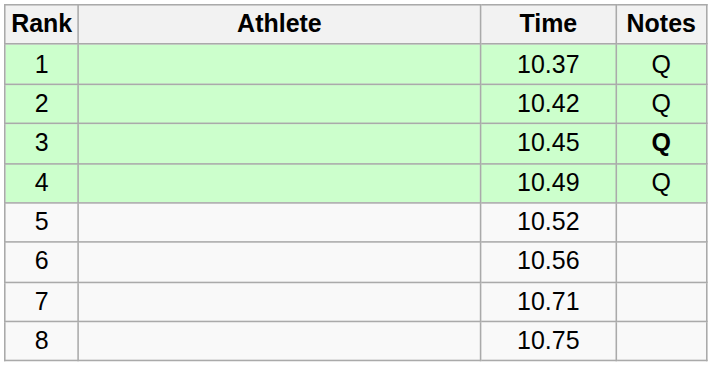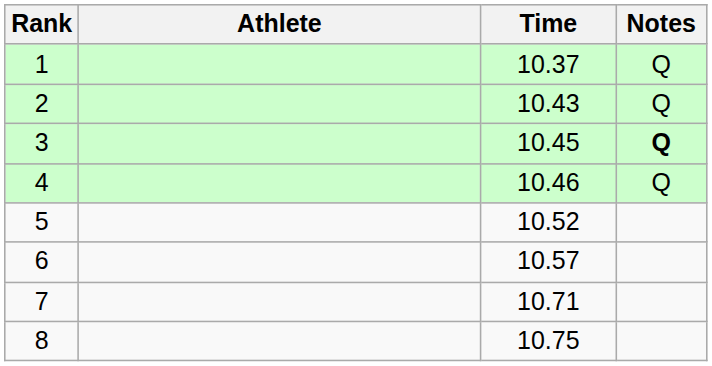 <table class="wikitable" style="text-align:center">
 <tr>
 <th width=40>Rank</th>
 <th width=250>Athlete</th>
 <th width=80>Time</th>
 <th width=50>Notes</th>
 </tr>
 <tr bgcolor="ccffcc">
 <td>1</td>
 <td align=left></td>
 <td>10.37</td>
 <td>Q</td>
 </tr>
 <tr bgcolor="ccffcc">
 <td>2</td>
 <td align=left></td>
-<td>10.42</td>
+<td>10.43</td>
 <td>Q</td>
 </tr>
 <tr bgcolor="ccffcc">
 <td>3</td>
 <td align=left></td>
 <td>10.45</td>
 <td><strong>Q</strong></td>
 </tr>
 <tr bgcolor="ccffcc">
 <td>4</td>
 <td align=left></td>
-<td>10.49</td>
+<td>10.46</td>
 <td>Q</td>
 </tr>
 <tr>
 <td>5</td>
 <td align=left></td>
 <td>10.52</td>
 <td></td>
 </tr>
 <tr>
 <td>6</td>
 <td align=left></td>
-<td>10.56</td>
+<td>10.57</td>
 <td></td>
 </tr>
 <tr>
 <td>7</td>
 <td align=left></td>
 <td>10.71</td>
 <td></td>
 </tr>
 <tr>
 <td>8</td>
 <td align=left></td>
 <td>10.75</td>
 <td></td>
 </tr>
 </table>
